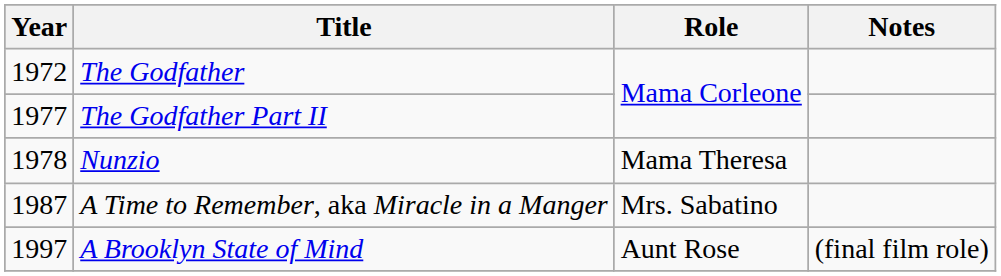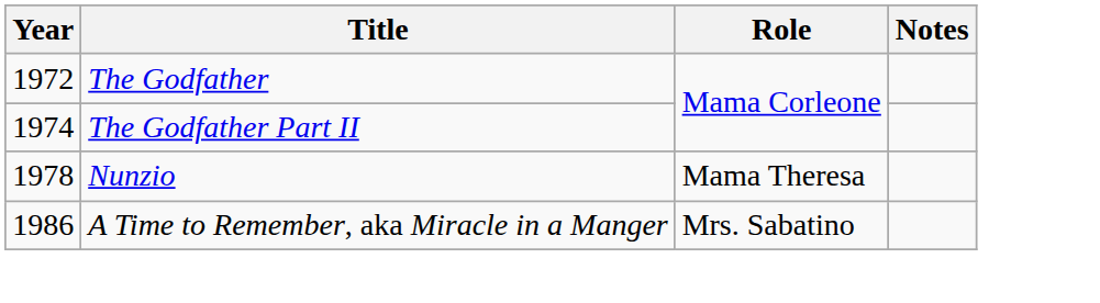 <table class="wikitable sortable plainrowheaders">
 <tr>
 <th scope="col">Year</th>
 <th scope="col">Title</th>
 <th scope="col">Role</th>
 <th scope="col">Notes</th>
 </tr>
 <tr>
 <td>1972</td>
 <td><em><a href='#'>The Godfather</a></em></td>
 <td rowspan="2"><a href='#'>Mama Corleone</a></td>
 <td></td>
 </tr>
 <tr>
-<td>1977</td>
+<td>1974</td>
 <td><em><a href='#'>The Godfather Part II</a></em></td>
 <td></td>
 </tr>
 <tr>
 <td>1978</td>
 <td><em><a href='#'>Nunzio</a></em></td>
 <td>Mama Theresa</td>
 <td></td>
 </tr>
 <tr>
-<td>1987</td>
+<td>1986</td>
 <td><em>A Time to Remember</em>, aka <em>Miracle in a Manger</em></td>
 <td>Mrs. Sabatino</td>
 <td></td>
 </tr>
-<tr>
-<td>1997</td>
-<td><em><a href='#'>A Brooklyn State of Mind</a></em></td>
-<td>Aunt Rose</td>
-<td>(final film role)</td>
-</tr>
 </table>
